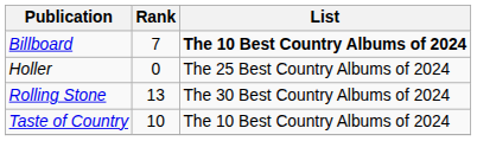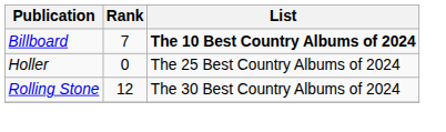 <table class="wikitable plainrowheaders sortable">
 <tr>
 <th>Publication</th>
 <th data-sort-type="number">Rank</th>
 <th scope="col" class="unsortable">List</th>
 </tr>
 <tr>
 <td><em><a href='#'>Billboard</a></em></td>
 <td align=center>7</td>
 <td><strong>The 10 Best Country Albums of 2024</strong></td>
 </tr>
 <tr>
 <td><em>Holler</em></td>
 <td align=center>0</td>
 <td>The 25 Best Country Albums of 2024</td>
 </tr>
 <tr>
 <td><em><a href='#'>Rolling Stone</a></em></td>
-<td align=center>13</td>
+<td align=center>12</td>
 <td>The 30 Best Country Albums of 2024</td>
-</tr>
-<tr>
-<td><em><a href='#'>Taste of Country</a></em></td>
-<td align=center>10</td>
-<td>The 10 Best Country Albums of 2024</td>
 </tr>
 <tr>
 </tr>
 </table>
